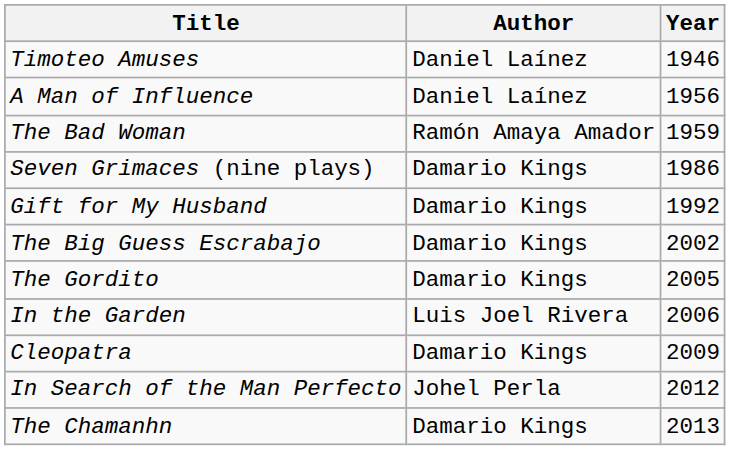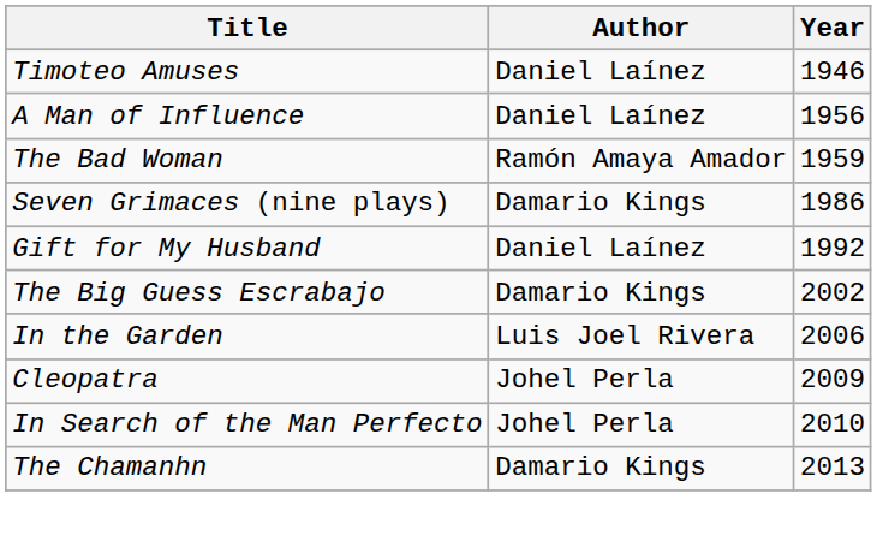 <table class="wikitable">
 <tr>
 <th>Title</th>
 <th>Author</th>
 <th>Year</th>
 </tr>
 <tr>
 <td><em>Timoteo Amuses</em></td>
 <td>Daniel Laínez</td>
 <td>1946</td>
 </tr>
 <tr>
 <td><em>A Man of Influence</em></td>
 <td>Daniel Laínez</td>
 <td>1956</td>
 </tr>
 <tr>
 <td><em>The Bad Woman</em></td>
 <td>Ramón Amaya Amador</td>
 <td>1959</td>
 </tr>
 <tr>
 <td><em>Seven Grimaces</em> (nine plays)</td>
 <td>Damario Kings</td>
 <td>1986</td>
 </tr>
 <tr>
 <td><em>Gift for My Husband</em></td>
-<td>Damario Kings</td>
+<td>Daniel Laínez</td>
 <td>1992</td>
 </tr>
 <tr>
 <td><em>The Big Guess Escrabajo</em></td>
 <td>Damario Kings</td>
 <td>2002</td>
 </tr>
 <tr>
-<td><em>The Gordito</em></td>
-<td>Damario Kings</td>
-<td>2005</td>
-</tr>
-<tr>
 <td><em>In the Garden</em></td>
 <td>Luis Joel Rivera</td>
 <td>2006</td>
 </tr>
 <tr>
 <td><em>Cleopatra</em></td>
-<td>Damario Kings</td>
+<td>Johel Perla</td>
 <td>2009</td>
 </tr>
 <tr>
 <td><em>In Search of the Man Perfecto</em></td>
 <td>Johel Perla</td>
-<td>2012</td>
+<td>2010</td>
 </tr>
 <tr>
 <td><em>The Chamanhn</em></td>
 <td>Damario Kings</td>
 <td>2013</td>
 </tr>
 </table>
